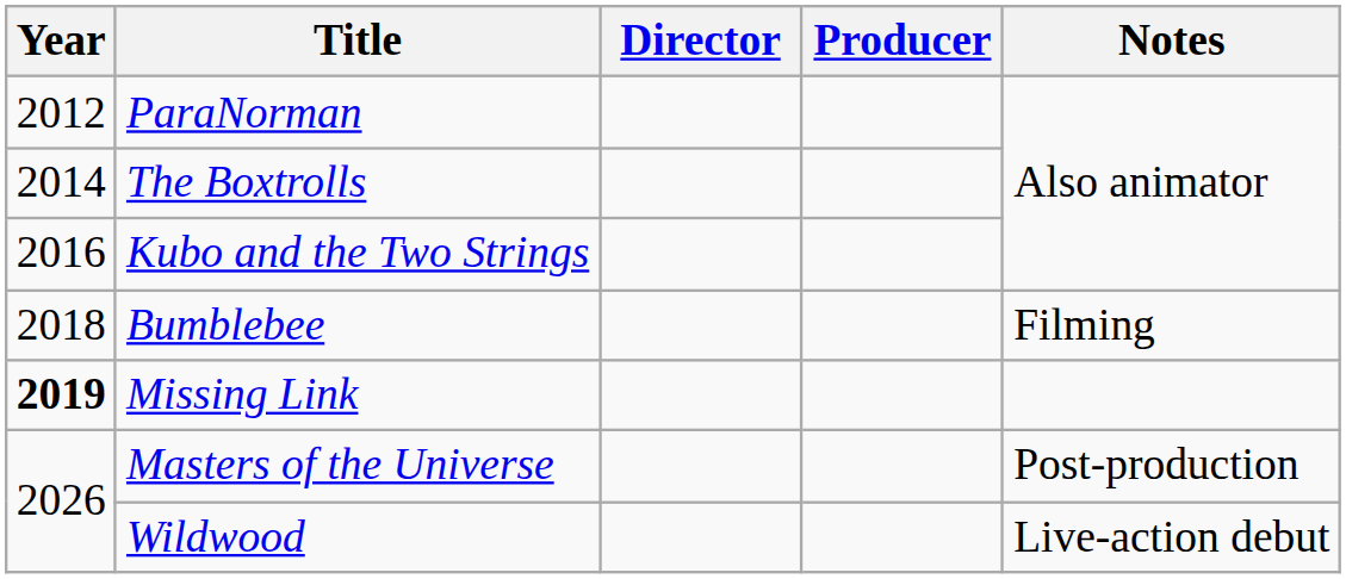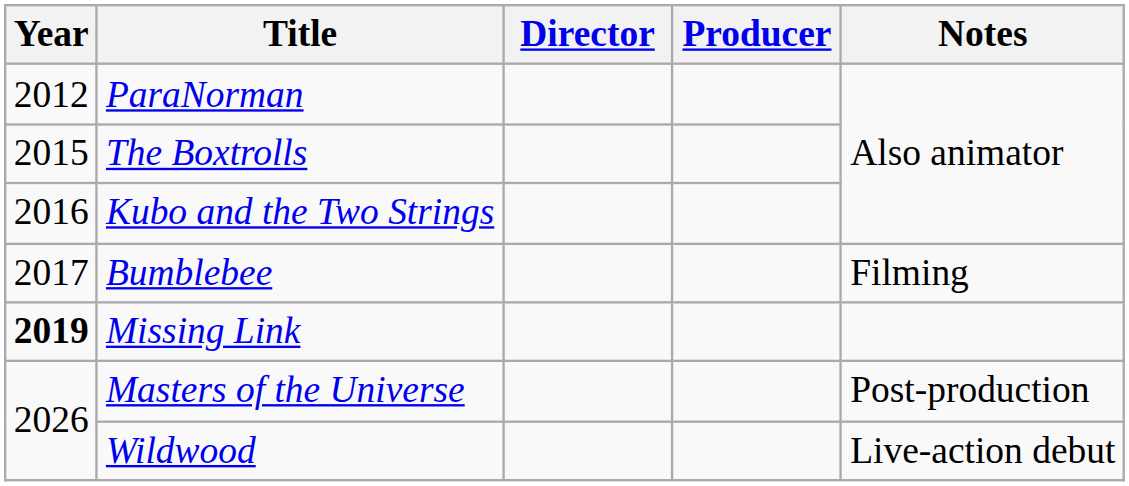 <table class="wikitable">
 <tr>
 <th>Year</th>
 <th>Title</th>
 <th width="65"><a href='#'>Director</a></th>
 <th width="65"><a href='#'>Producer</a></th>
 <th>Notes</th>
 </tr>
 <tr>
 <td>2012</td>
 <td><em><a href='#'>ParaNorman</a></em></td>
 <td></td>
 <td></td>
 <td rowspan=3>Also animator</td>
 </tr>
 <tr>
-<td>2014</td>
+<td>2015</td>
 <td><em><a href='#'>The Boxtrolls</a></em></td>
 <td></td>
 <td></td>
 </tr>
 <tr>
 <td>2016</td>
 <td><em><a href='#'>Kubo and the Two Strings</a></em></td>
 <td></td>
 <td></td>
 </tr>
 <tr>
-<td>2018</td>
+<td>2017</td>
 <td><em><a href='#'>Bumblebee</a></em></td>
 <td></td>
 <td></td>
 <td>Filming</td>
 </tr>
 <tr>
 <td><strong>2019</strong></td>
 <td><em><a href='#'>Missing Link</a></em></td>
 <td></td>
 <td></td>
 <td></td>
 </tr>
 <tr>
 <td rowspan="2">2026</td>
 <td><em><a href='#'>Masters of the Universe</a></em></td>
 <td></td>
 <td></td>
 <td>Post-production</td>
 </tr>
 <tr>
 <td><em><a href='#'>Wildwood</a></em></td>
 <td></td>
 <td></td>
 <td>Live-action debut</td>
 </tr>
 </table>
